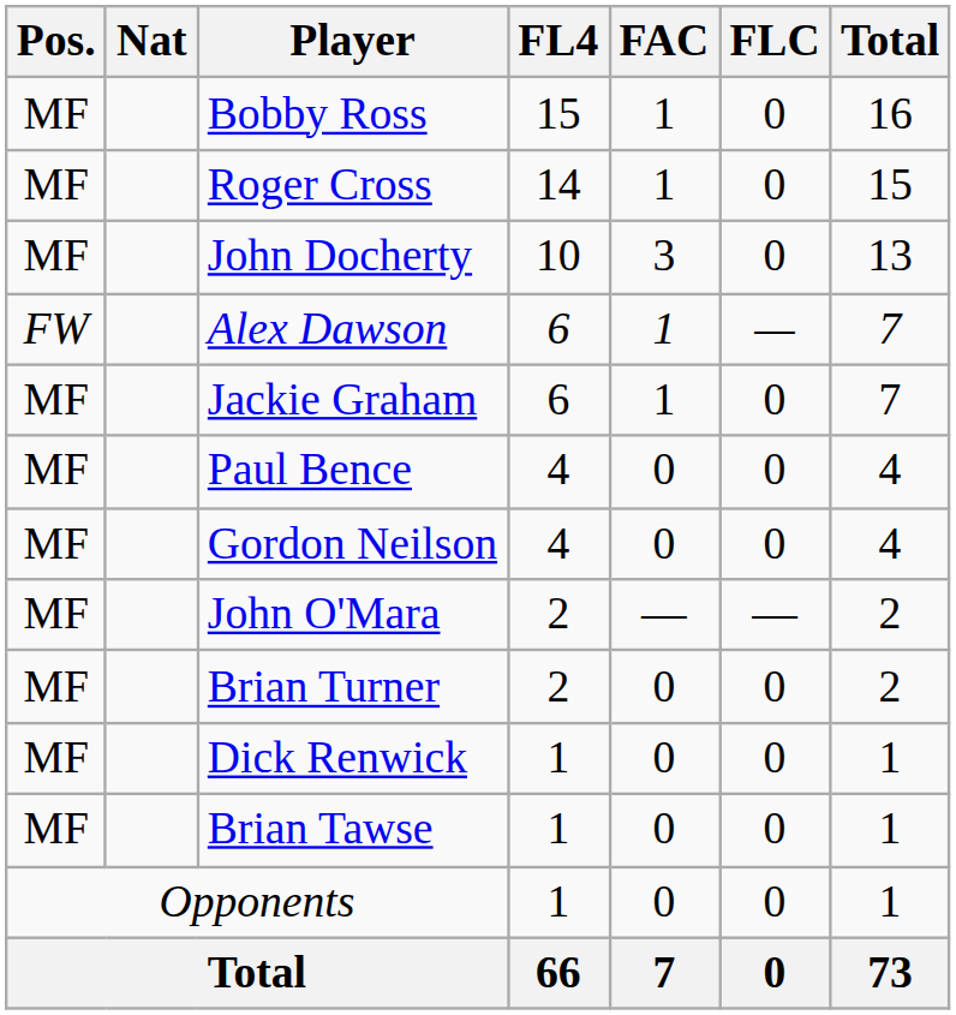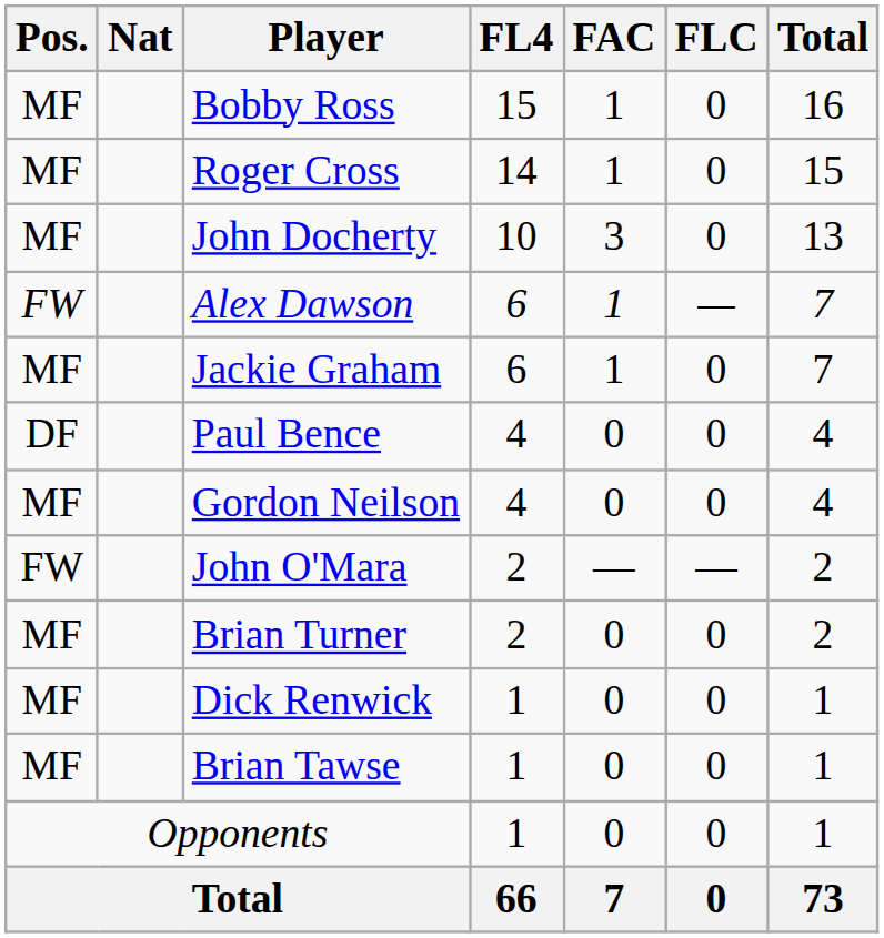 <table class="wikitable"  style="text-align:center; border:1px #aaa solid;">
 <tr>
 <th>Pos.</th>
 <th>Nat</th>
 <th>Player</th>
 <th>FL4</th>
 <th>FAC</th>
 <th>FLC</th>
 <th>Total</th>
 </tr>
 <tr>
 <td>MF</td>
 <td></td>
 <td style="text-align:left;"><a href='#'>Bobby Ross</a></td>
 <td>15</td>
 <td>1</td>
 <td>0</td>
 <td>16</td>
 </tr>
 <tr>
 <td>MF</td>
 <td></td>
 <td style="text-align:left;"><a href='#'>Roger Cross</a></td>
 <td>14</td>
 <td>1</td>
 <td>0</td>
 <td>15</td>
 </tr>
 <tr>
 <td>MF</td>
 <td></td>
 <td style="text-align:left;"><a href='#'>John Docherty</a></td>
 <td>10</td>
 <td>3</td>
 <td>0</td>
 <td>13</td>
 </tr>
 <tr>
 <td><em>FW</em></td>
 <td><em></em></td>
 <td style="text-align:left;"><em><a href='#'>Alex Dawson</a></em></td>
 <td><em>6</em></td>
 <td><em>1</em></td>
 <td><em>—</em></td>
 <td><em>7</em></td>
 </tr>
 <tr>
 <td>MF</td>
 <td></td>
 <td style="text-align:left;"><a href='#'>Jackie Graham</a></td>
 <td>6</td>
 <td>1</td>
 <td>0</td>
 <td>7</td>
 </tr>
 <tr>
-<td>MF</td>
+<td>DF</td>
 <td></td>
 <td style="text-align:left;"><a href='#'>Paul Bence</a></td>
 <td>4</td>
 <td>0</td>
 <td>0</td>
 <td>4</td>
 </tr>
 <tr>
 <td>MF</td>
 <td></td>
 <td style="text-align:left;"><a href='#'>Gordon Neilson</a></td>
 <td>4</td>
 <td>0</td>
 <td>0</td>
 <td>4</td>
 </tr>
 <tr>
-<td>MF</td>
+<td>FW</td>
 <td></td>
 <td style="text-align:left;"><a href='#'>John O'Mara</a></td>
 <td>2</td>
 <td>—</td>
 <td>—</td>
 <td>2</td>
 </tr>
 <tr>
 <td>MF</td>
 <td></td>
 <td style="text-align:left;"><a href='#'>Brian Turner</a></td>
 <td>2</td>
 <td>0</td>
 <td>0</td>
 <td>2</td>
 </tr>
 <tr>
 <td>MF</td>
 <td></td>
 <td style="text-align:left;"><a href='#'>Dick Renwick</a></td>
 <td>1</td>
 <td>0</td>
 <td>0</td>
 <td>1</td>
 </tr>
 <tr>
 <td>MF</td>
 <td></td>
 <td style="text-align:left;"><a href='#'>Brian Tawse</a></td>
 <td>1</td>
 <td>0</td>
 <td>0</td>
 <td>1</td>
 </tr>
 <tr>
 <td colspan="3"><em>Opponents</em></td>
 <td>1</td>
 <td>0</td>
 <td>0</td>
 <td>1</td>
 </tr>
 <tr>
 <th colspan="3">Total</th>
 <th>66</th>
 <th>7</th>
 <th>0</th>
 <th>73</th>
 </tr>
 </table>
